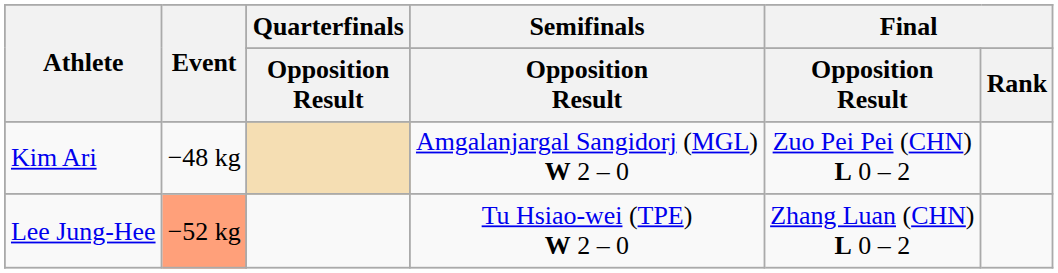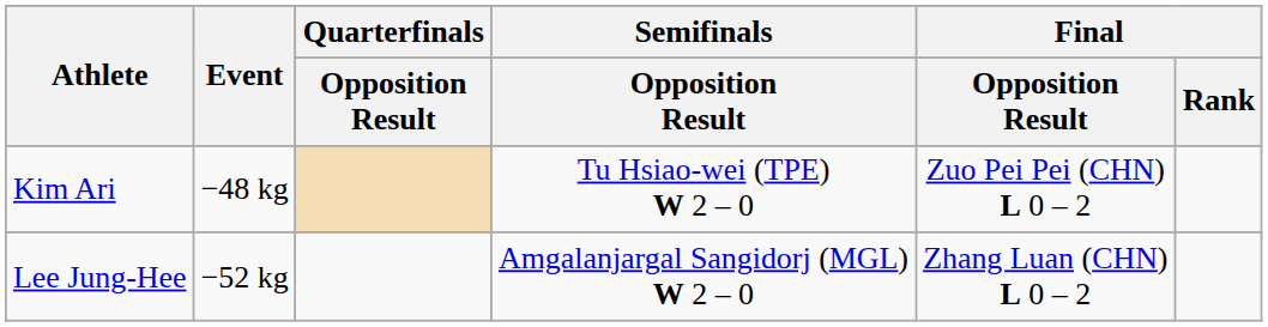 <table class="wikitable" style="font-size:90%">
 <tr>
 <th rowspan="2">Athlete</th>
 <th rowspan="2">Event</th>
 <th>Quarterfinals</th>
 <th>Semifinals</th>
 <th colspan="2">Final</th>
 </tr>
 <tr>
 <th>Opposition<br>Result</th>
 <th>Opposition<br>Result</th>
 <th>Opposition<br>Result</th>
 <th>Rank</th>
 </tr>
 <tr>
 <td><a href='#'>Kim Ari</a></td>
 <td>−48 kg</td>
 <td bgcolor=wheat></td>
-<td align=center> <a href='#'>Amgalanjargal Sangidorj</a> <span>(<a href='#'>MGL</a>)</span><br><strong>W</strong> 2 – 0</td>
+<td align=center> <a href='#'>Tu Hsiao-wei</a> <span>(<a href='#'>TPE</a>)</span><br><strong>W</strong> 2 – 0</td>
 <td align=center> <a href='#'>Zuo Pei Pei</a> <span>(<a href='#'>CHN</a>)</span><br><strong>L</strong> 0 – 2</td>
 <td align=center></td>
 </tr>
 <tr>
 <td><a href='#'>Lee Jung-Hee</a></td>
-<td style="background: lightsalmon;">−52 kg</td>
+<td>−52 kg</td>
 <td></td>
-<td align=center> <a href='#'>Tu Hsiao-wei</a> <span>(<a href='#'>TPE</a>)</span><br><strong>W</strong> 2 – 0</td>
+<td align=center> <a href='#'>Amgalanjargal Sangidorj</a> <span>(<a href='#'>MGL</a>)</span><br><strong>W</strong> 2 – 0</td>
 <td align=center> <a href='#'>Zhang Luan</a> <span>(<a href='#'>CHN</a>)</span><br><strong>L</strong> 0 – 2</td>
 <td align=center></td>
 </tr>
 </table>
